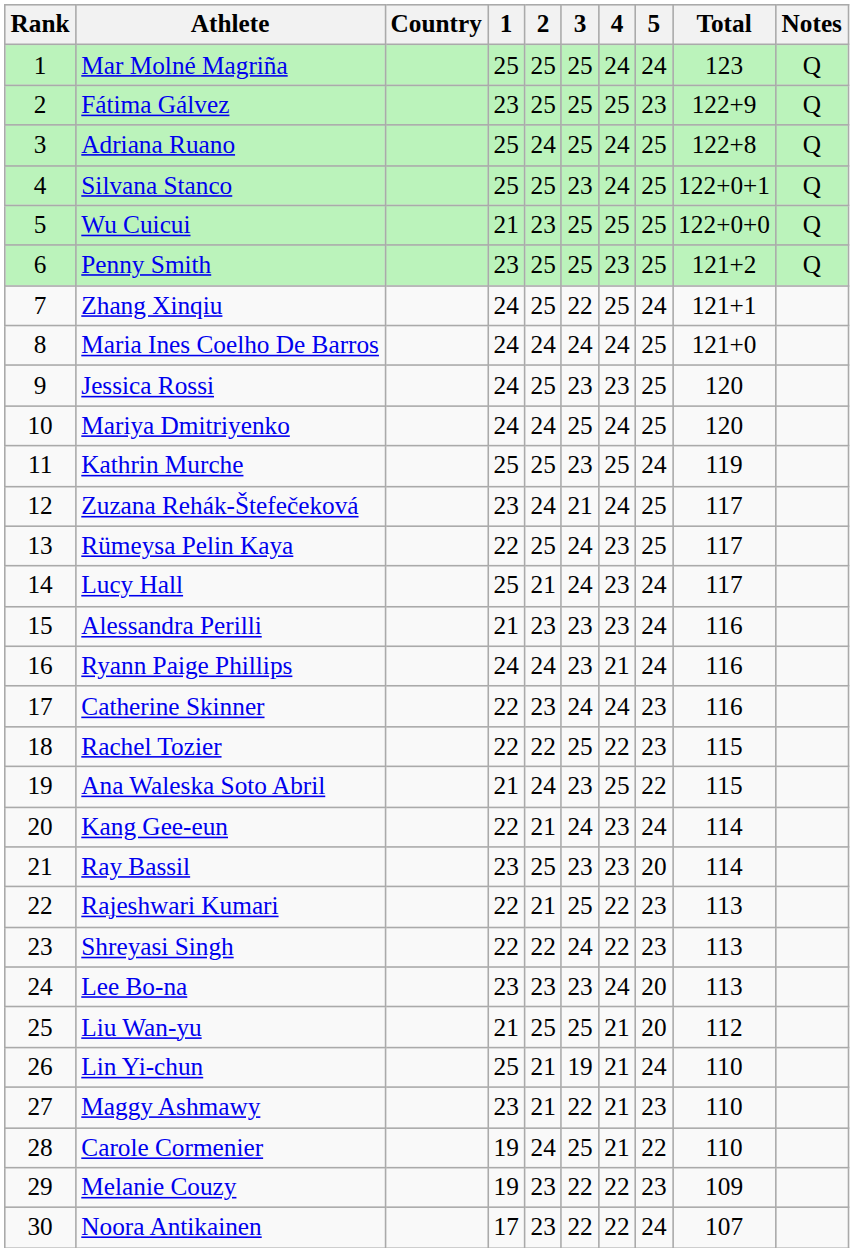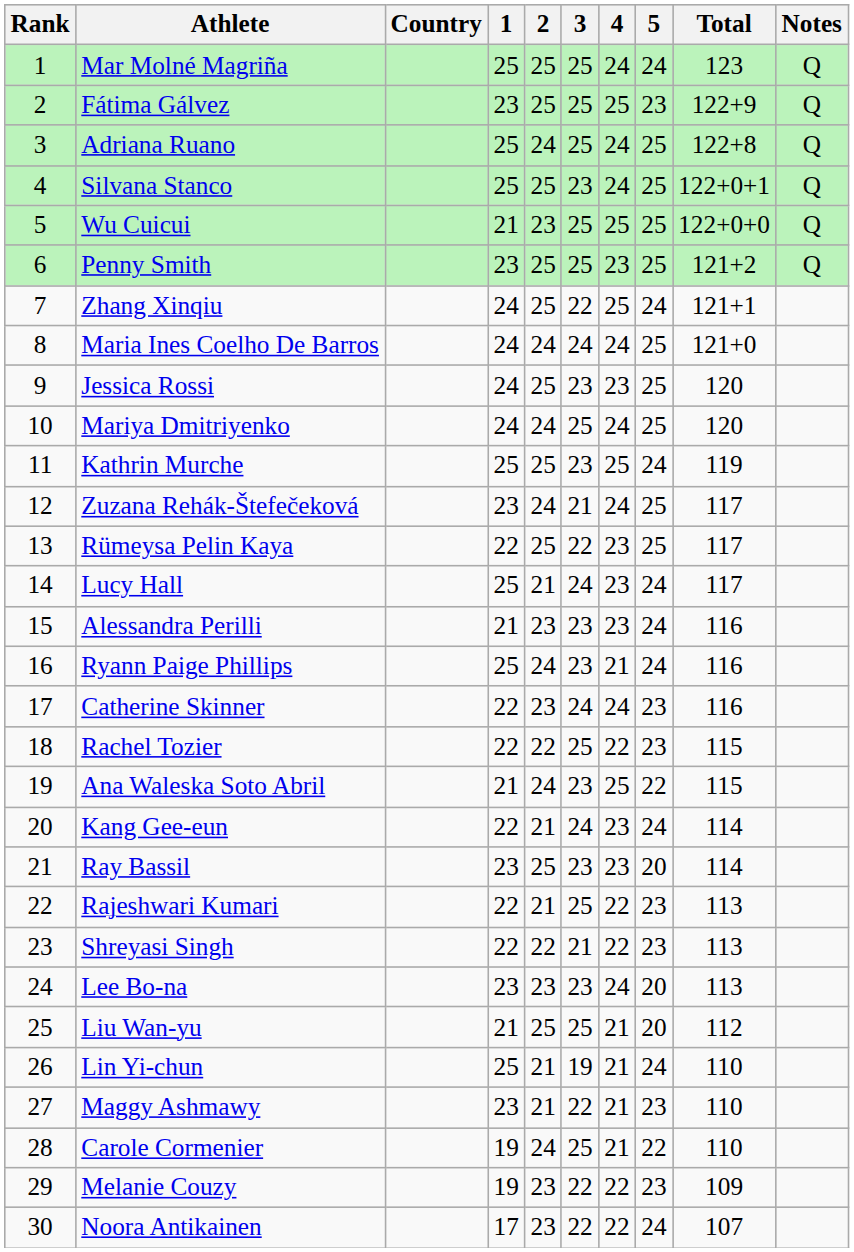 <table class="wikitable sortable" style="text-align:center">
 <tr>
 <th>Rank</th>
 <th>Athlete</th>
 <th>Country</th>
 <th class="sortable">1</th>
 <th class="sortable">2</th>
 <th class="sortable">3</th>
 <th class="sortable">4</th>
 <th class="sortable">5</th>
 <th>Total</th>
 <th class="unsortable">Notes</th>
 </tr>
 <tr bgcolor=bbf3bb>
 <td>1</td>
 <td align=left><a href='#'>Mar Molné Magriña</a></td>
 <td align=left></td>
 <td>25</td>
 <td>25</td>
 <td>25</td>
 <td>24</td>
 <td>24</td>
 <td>123</td>
 <td>Q</td>
 </tr>
 <tr bgcolor=bbf3bb>
 <td>2</td>
 <td align=left><a href='#'>Fátima Gálvez</a></td>
 <td align=left></td>
 <td>23</td>
 <td>25</td>
 <td>25</td>
 <td>25</td>
 <td>23</td>
 <td>122+9</td>
 <td>Q</td>
 </tr>
 <tr bgcolor=bbf3bb>
 <td>3</td>
 <td align=left><a href='#'>Adriana Ruano</a></td>
 <td align=left></td>
 <td>25</td>
 <td>24</td>
 <td>25</td>
 <td>24</td>
 <td>25</td>
 <td>122+8</td>
 <td>Q</td>
 </tr>
 <tr bgcolor=bbf3bb>
 <td>4</td>
 <td align=left><a href='#'>Silvana Stanco</a></td>
 <td align=left></td>
 <td>25</td>
 <td>25</td>
 <td>23</td>
 <td>24</td>
 <td>25</td>
 <td>122+0+1</td>
 <td>Q</td>
 </tr>
 <tr bgcolor=bbf3bb>
 <td>5</td>
 <td align=left><a href='#'>Wu Cuicui</a></td>
 <td align=left></td>
 <td>21</td>
 <td>23</td>
 <td>25</td>
 <td>25</td>
 <td>25</td>
 <td>122+0+0</td>
 <td>Q</td>
 </tr>
 <tr bgcolor=bbf3bb>
 <td>6</td>
 <td align=left><a href='#'>Penny Smith</a></td>
 <td align=left></td>
 <td>23</td>
 <td>25</td>
 <td>25</td>
 <td>23</td>
 <td>25</td>
 <td>121+2</td>
 <td>Q</td>
 </tr>
 <tr>
 <td>7</td>
 <td align=left><a href='#'>Zhang Xinqiu</a></td>
 <td align=left></td>
 <td>24</td>
 <td>25</td>
 <td>22</td>
 <td>25</td>
 <td>24</td>
 <td>121+1</td>
 <td></td>
 </tr>
 <tr>
 <td>8</td>
 <td align=left><a href='#'>Maria Ines Coelho De Barros</a></td>
 <td align=left></td>
 <td>24</td>
 <td>24</td>
 <td>24</td>
 <td>24</td>
 <td>25</td>
 <td>121+0</td>
 <td></td>
 </tr>
 <tr>
 <td>9</td>
 <td align=left><a href='#'>Jessica Rossi</a></td>
 <td align=left></td>
 <td>24</td>
 <td>25</td>
 <td>23</td>
 <td>23</td>
 <td>25</td>
 <td>120</td>
 <td></td>
 </tr>
 <tr>
 <td>10</td>
 <td align=left><a href='#'>Mariya Dmitriyenko</a></td>
 <td align=left></td>
 <td>24</td>
 <td>24</td>
 <td>25</td>
 <td>24</td>
 <td>25</td>
 <td>120</td>
 <td></td>
 </tr>
 <tr>
 <td>11</td>
 <td align=left><a href='#'>Kathrin Murche</a></td>
 <td align=left></td>
 <td>25</td>
 <td>25</td>
 <td>23</td>
 <td>25</td>
 <td>24</td>
 <td>119</td>
 <td></td>
 </tr>
 <tr>
 <td>12</td>
 <td align=left><a href='#'>Zuzana Rehák-Štefečeková</a></td>
 <td align=left></td>
 <td>23</td>
 <td>24</td>
 <td>21</td>
 <td>24</td>
 <td>25</td>
 <td>117</td>
 <td></td>
 </tr>
 <tr>
 <td>13</td>
 <td align=left><a href='#'>Rümeysa Pelin Kaya</a></td>
 <td align=left></td>
 <td>22</td>
 <td>25</td>
-<td>24</td>
+<td>22</td>
 <td>23</td>
 <td>25</td>
 <td>117</td>
 <td></td>
 </tr>
 <tr>
 <td>14</td>
 <td align=left><a href='#'>Lucy Hall</a></td>
 <td align=left></td>
 <td>25</td>
 <td>21</td>
 <td>24</td>
 <td>23</td>
 <td>24</td>
 <td>117</td>
 <td></td>
 </tr>
 <tr>
 <td>15</td>
 <td align=left><a href='#'>Alessandra Perilli</a></td>
 <td align=left></td>
 <td>21</td>
 <td>23</td>
 <td>23</td>
 <td>23</td>
 <td>24</td>
 <td>116</td>
 <td></td>
 </tr>
 <tr>
 <td>16</td>
 <td align=left><a href='#'>Ryann Paige Phillips</a></td>
 <td align=left></td>
-<td>24</td>
+<td>25</td>
 <td>24</td>
 <td>23</td>
 <td>21</td>
 <td>24</td>
 <td>116</td>
 <td></td>
 </tr>
 <tr>
 <td>17</td>
 <td align=left><a href='#'>Catherine Skinner</a></td>
 <td align=left></td>
 <td>22</td>
 <td>23</td>
 <td>24</td>
 <td>24</td>
 <td>23</td>
 <td>116</td>
 <td></td>
 </tr>
 <tr>
 <td>18</td>
 <td align=left><a href='#'>Rachel Tozier</a></td>
 <td align=left></td>
 <td>22</td>
 <td>22</td>
 <td>25</td>
 <td>22</td>
 <td>23</td>
 <td>115</td>
 <td></td>
 </tr>
 <tr>
 <td>19</td>
 <td align=left><a href='#'>Ana Waleska Soto Abril</a></td>
 <td align=left></td>
 <td>21</td>
 <td>24</td>
 <td>23</td>
 <td>25</td>
 <td>22</td>
 <td>115</td>
 <td></td>
 </tr>
 <tr>
 <td>20</td>
 <td align=left><a href='#'>Kang Gee-eun</a></td>
 <td align=left></td>
 <td>22</td>
 <td>21</td>
 <td>24</td>
 <td>23</td>
 <td>24</td>
 <td>114</td>
 <td></td>
 </tr>
 <tr>
 <td>21</td>
 <td align=left><a href='#'>Ray Bassil</a></td>
 <td align=left></td>
 <td>23</td>
 <td>25</td>
 <td>23</td>
 <td>23</td>
 <td>20</td>
 <td>114</td>
 <td></td>
 </tr>
 <tr>
 <td>22</td>
 <td align=left><a href='#'>Rajeshwari Kumari</a></td>
 <td align=left></td>
 <td>22</td>
 <td>21</td>
 <td>25</td>
 <td>22</td>
 <td>23</td>
 <td>113</td>
 <td></td>
 </tr>
 <tr>
 <td>23</td>
 <td align=left><a href='#'>Shreyasi Singh</a></td>
 <td align=left></td>
 <td>22</td>
 <td>22</td>
-<td>24</td>
+<td>21</td>
 <td>22</td>
 <td>23</td>
 <td>113</td>
 <td></td>
 </tr>
 <tr>
 <td>24</td>
 <td align=left><a href='#'>Lee Bo-na</a></td>
 <td align=left></td>
 <td>23</td>
 <td>23</td>
 <td>23</td>
 <td>24</td>
 <td>20</td>
 <td>113</td>
 <td></td>
 </tr>
 <tr>
 <td>25</td>
 <td align=left><a href='#'>Liu Wan-yu</a></td>
 <td align=left></td>
 <td>21</td>
 <td>25</td>
 <td>25</td>
 <td>21</td>
 <td>20</td>
 <td>112</td>
 <td></td>
 </tr>
 <tr>
 <td>26</td>
 <td align=left><a href='#'>Lin Yi-chun</a></td>
 <td align=left></td>
 <td>25</td>
 <td>21</td>
 <td>19</td>
 <td>21</td>
 <td>24</td>
 <td>110</td>
 <td></td>
 </tr>
 <tr>
 <td>27</td>
 <td align=left><a href='#'>Maggy Ashmawy</a></td>
 <td align=left></td>
 <td>23</td>
 <td>21</td>
 <td>22</td>
 <td>21</td>
 <td>23</td>
 <td>110</td>
 <td></td>
 </tr>
 <tr>
 <td>28</td>
 <td align=left><a href='#'>Carole Cormenier</a></td>
 <td align=left></td>
 <td>19</td>
 <td>24</td>
 <td>25</td>
 <td>21</td>
 <td>22</td>
 <td>110</td>
 <td></td>
 </tr>
 <tr>
 <td>29</td>
 <td align=left><a href='#'>Melanie Couzy</a></td>
 <td align=left></td>
 <td>19</td>
 <td>23</td>
 <td>22</td>
 <td>22</td>
 <td>23</td>
 <td>109</td>
 <td></td>
 </tr>
 <tr>
 <td>30</td>
 <td align=left><a href='#'>Noora Antikainen</a></td>
 <td align=left></td>
 <td>17</td>
 <td>23</td>
 <td>22</td>
 <td>22</td>
 <td>24</td>
 <td>107</td>
 <td></td>
 </tr>
 </table>
